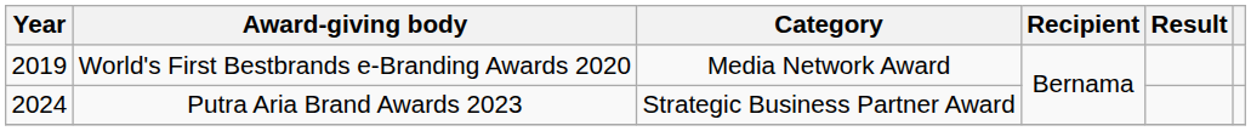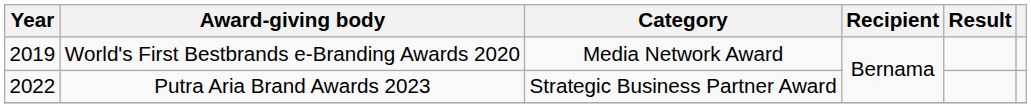 <table class="wikitable" style="text-align:center">
 <tr>
 <th>Year</th>
 <th>Award-giving body</th>
 <th>Category</th>
 <th>Recipient</th>
 <th>Result</th>
 <th></th>
 </tr>
 <tr>
 <td>2019</td>
 <td>World's First Bestbrands e-Branding Awards 2020</td>
 <td>Media Network Award</td>
 <td rowspan="2">Bernama</td>
 <td></td>
 <td></td>
 </tr>
 <tr>
-<td>2024</td>
+<td>2022</td>
 <td>Putra Aria Brand Awards 2023</td>
 <td>Strategic Business Partner Award</td>
 <td></td>
 <td></td>
 </tr>
 <tr>
 </tr>
 </table>
